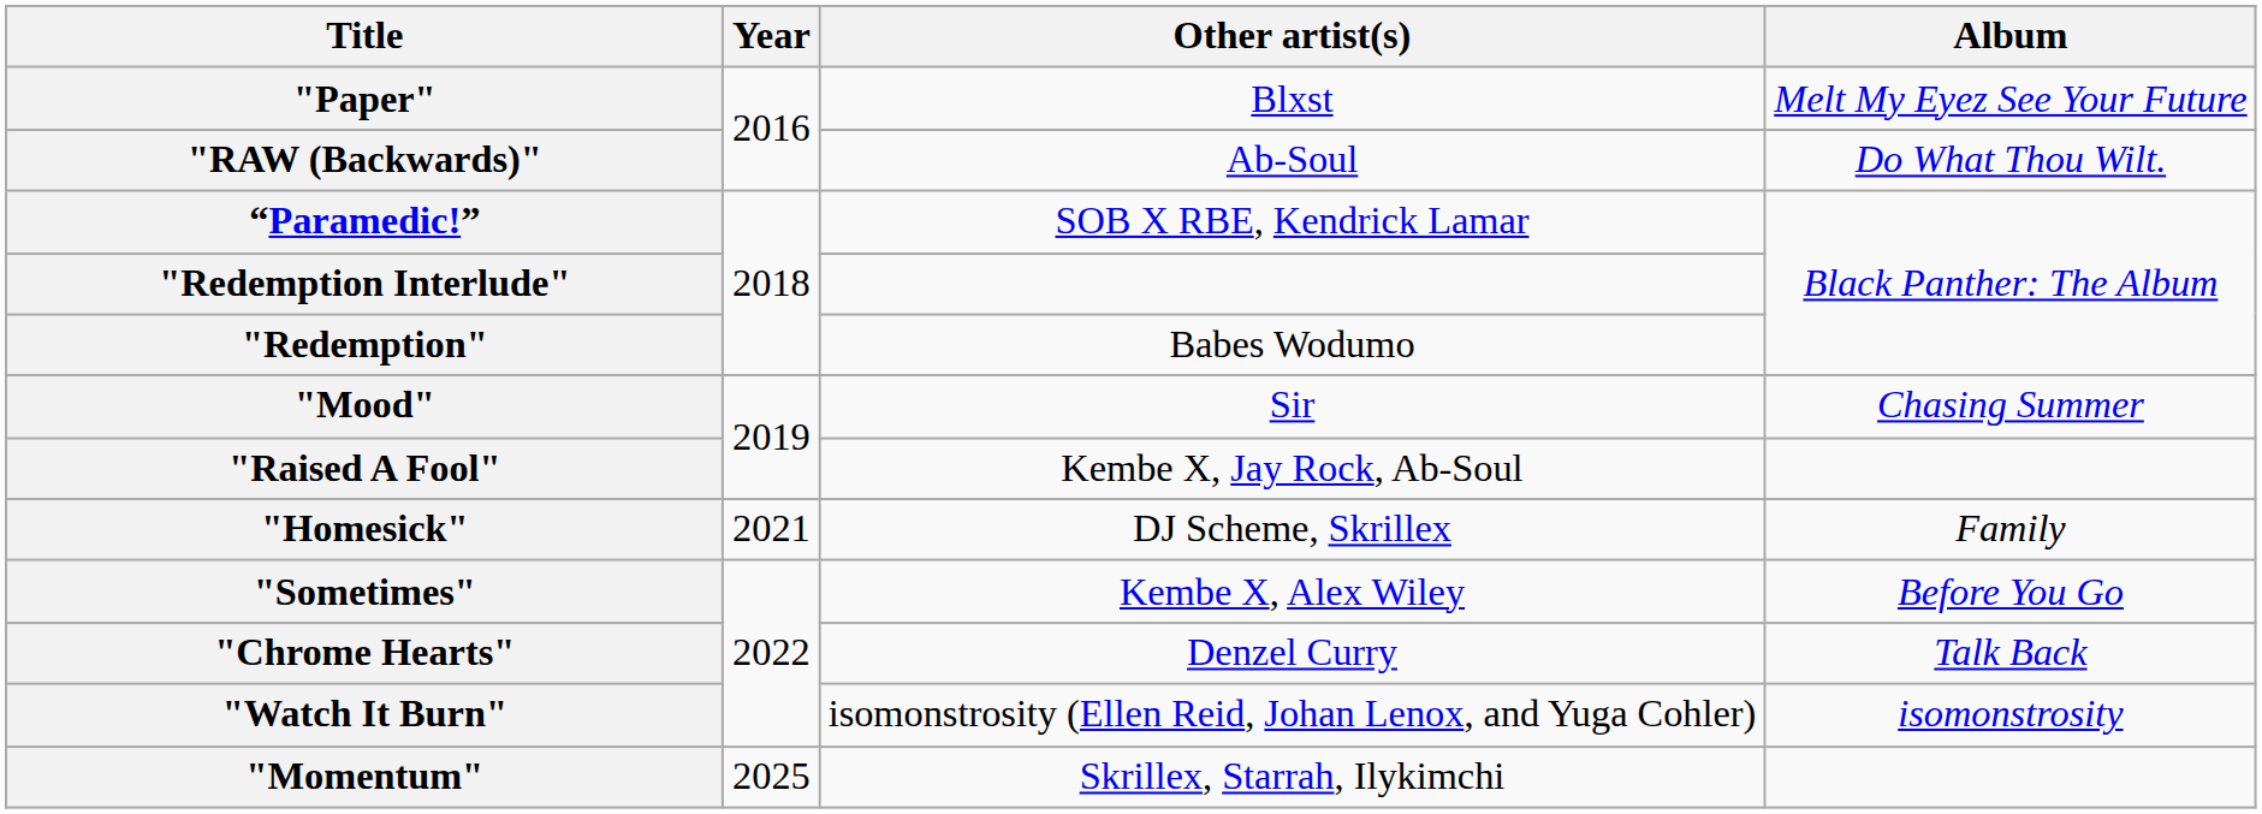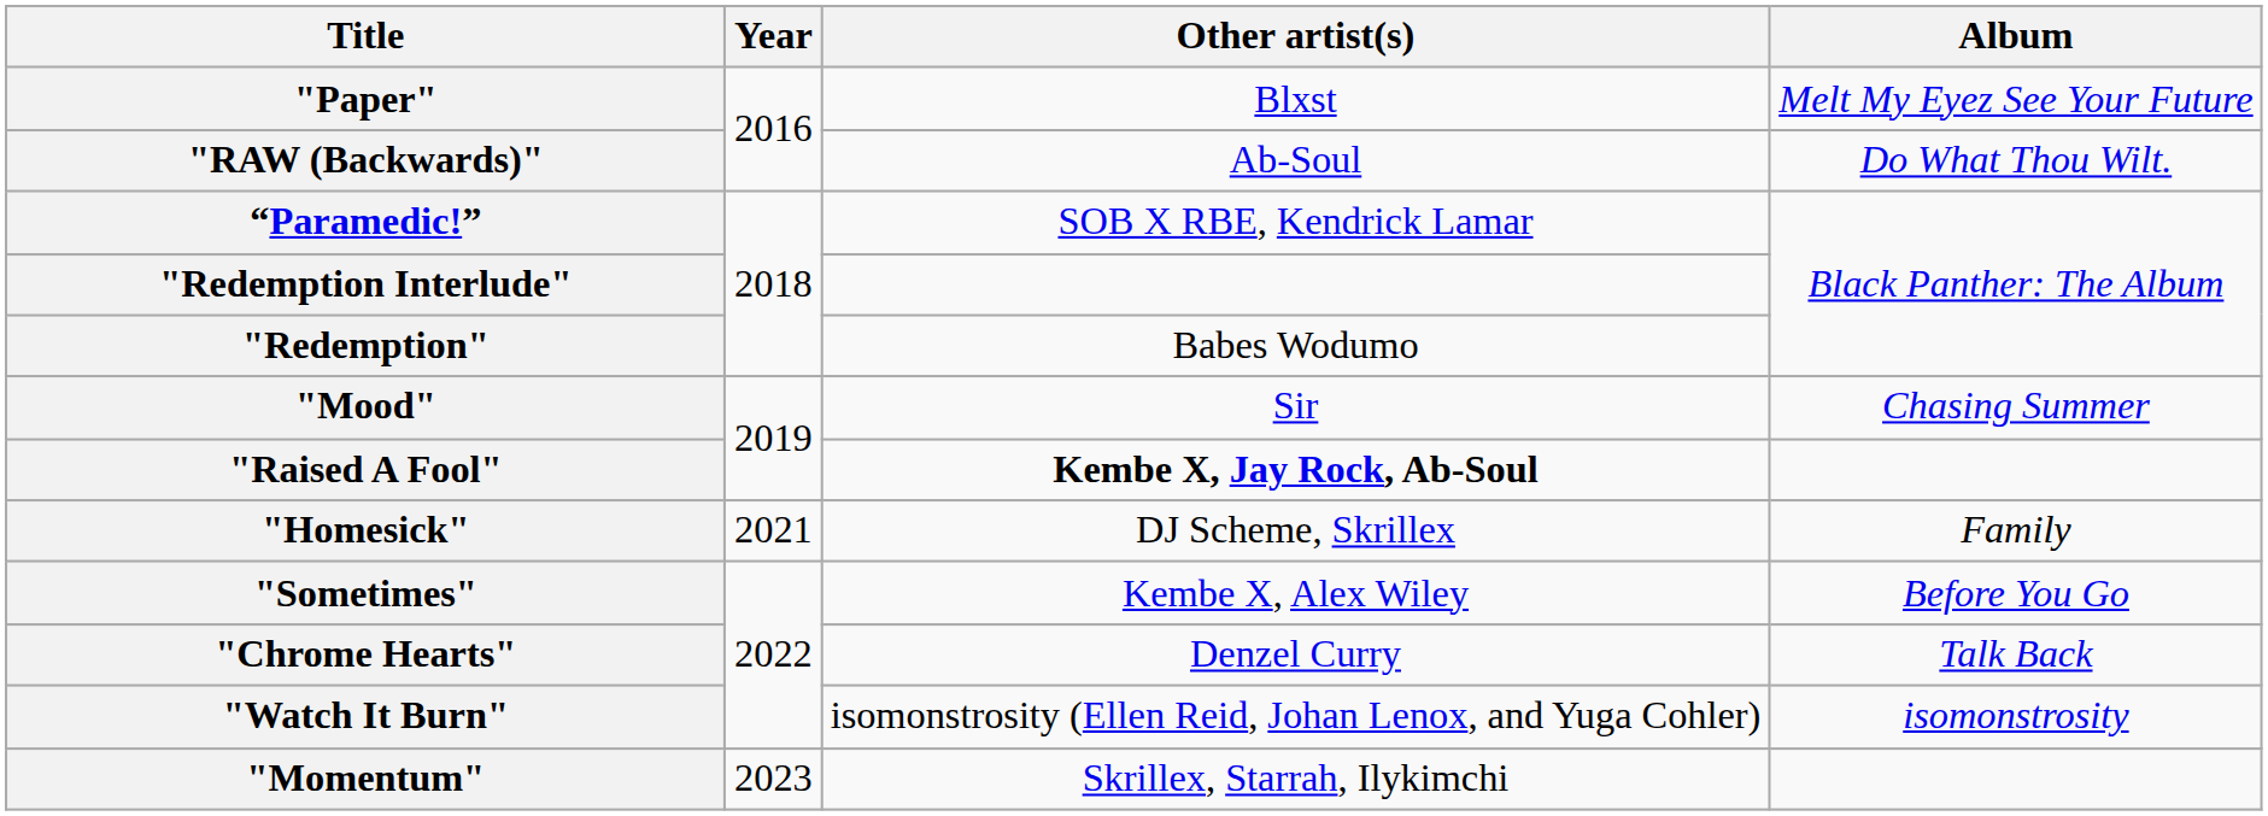 <table class="wikitable plainrowheaders" style="text-align:center;">
 <tr>
 <th scope="col" style="width:18em;">Title</th>
 <th scope="col">Year</th>
 <th scope="col">Other artist(s)</th>
 <th scope="col">Album</th>
 </tr>
 <tr>
 <th scope="row">"Paper"</th>
 <td rowspan="2">2016</td>
 <td><a href='#'>Blxst</a></td>
 <td><em><a href='#'>Melt My Eyez See Your Future</a></em></td>
 </tr>
 <tr>
 <th scope="row">"RAW (Backwards)"</th>
 <td><a href='#'>Ab-Soul</a></td>
 <td><em><a href='#'>Do What Thou Wilt.</a></em></td>
 </tr>
 <tr>
 <th scope="row">“<a href='#'>Paramedic!</a>”</th>
 <td rowspan="3">2018</td>
 <td><a href='#'>SOB X RBE</a>, <a href='#'>Kendrick Lamar</a></td>
 <td rowspan="3"><em><a href='#'>Black Panther: The Album</a></em></td>
 </tr>
 <tr>
 <th scope="row">"Redemption Interlude"</th>
 <td></td>
 </tr>
 <tr>
 <th scope="row">"Redemption"</th>
 <td>Babes Wodumo</td>
 </tr>
 <tr>
 <th scope="row">"Mood"</th>
 <td rowspan="2">2019</td>
 <td><a href='#'>Sir</a></td>
 <td><em><a href='#'>Chasing Summer</a></em></td>
 </tr>
 <tr>
 <th scope="row">"Raised A Fool"</th>
-<td>Kembe X, <a href='#'>Jay Rock</a>, Ab-Soul</td>
+<td><strong>Kembe X, <a href='#'>Jay Rock</a>, Ab-Soul</strong></td>
 <td></td>
 </tr>
 <tr>
 <th scope="row">"Homesick"</th>
 <td>2021</td>
 <td>DJ Scheme, <a href='#'>Skrillex</a></td>
 <td><em>Family</em></td>
 </tr>
 <tr>
 <th scope="row">"Sometimes"</th>
 <td rowspan="3">2022</td>
 <td><a href='#'>Kembe X</a>, <a href='#'>Alex Wiley</a></td>
 <td><em><a href='#'>Before You Go</a></em></td>
 </tr>
 <tr>
 <th scope="row">"Chrome Hearts"</th>
 <td><a href='#'>Denzel Curry</a></td>
 <td><em><a href='#'>Talk Back</a></em></td>
 </tr>
 <tr>
 <th scope="row">"Watch It Burn"</th>
 <td>isomonstrosity (<a href='#'>Ellen Reid</a>, <a href='#'>Johan Lenox</a>, and Yuga Cohler)</td>
 <td><em><a href='#'>isomonstrosity</a></em></td>
 </tr>
 <tr>
 <th scope="row">"Momentum"</th>
-<td>2025</td>
+<td>2023</td>
 <td><a href='#'>Skrillex</a>, <a href='#'>Starrah</a>, Ilykimchi</td>
 <td><em><a href='#'></a></em></td>
 </tr>
 </table>
